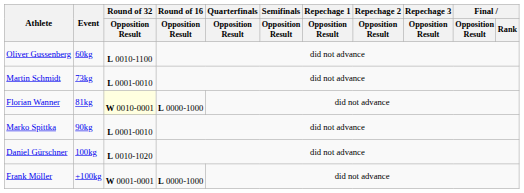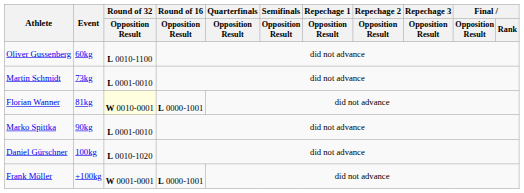 <table class="wikitable" style="font-size:90%">
 <tr>
 <th rowspan="2">Athlete</th>
 <th rowspan="2">Event</th>
 <th>Round of 32</th>
 <th>Round of 16</th>
 <th>Quarterfinals</th>
 <th>Semifinals</th>
 <th>Repechage 1</th>
 <th>Repechage 2</th>
 <th>Repechage 3</th>
 <th colspan=2>Final / </th>
 </tr>
 <tr style="font-size:95%">
 <th>Opposition<br>Result</th>
 <th>Opposition<br>Result</th>
 <th>Opposition<br>Result</th>
 <th>Opposition<br>Result</th>
 <th>Opposition<br>Result</th>
 <th>Opposition<br>Result</th>
 <th>Opposition<br>Result</th>
 <th>Opposition<br>Result</th>
 <th>Rank</th>
 </tr>
 <tr>
 <td align=left><a href='#'>Oliver Gussenberg</a></td>
 <td align=left><a href='#'>60kg</a></td>
 <td align=center><br><strong>L</strong> 0010-1100</td>
 <td align=center colspan=8>did not advance</td>
 </tr>
 <tr>
 <td align=left><a href='#'>Martin Schmidt</a></td>
 <td align=left><a href='#'>73kg</a></td>
 <td align=center><br><strong>L</strong> 0001-0010</td>
 <td align=center colspan=8>did not advance</td>
 </tr>
 <tr>
 <td align=left><a href='#'>Florian Wanner</a></td>
 <td align=left><a href='#'>81kg</a></td>
 <td align=center style="background: lightyellow;"><br><strong>W</strong> 0010-0001</td>
-<td align=center><br><strong>L</strong> 0000-1000</td>
+<td align=center><br><strong>L</strong> 0000-1001</td>
 <td align=center colspan=7>did not advance</td>
 </tr>
 <tr>
 <td align=left><a href='#'>Marko Spittka</a></td>
 <td align=left><a href='#'>90kg</a></td>
 <td align=center><br><strong>L</strong> 0001-0010</td>
 <td align=center colspan=8>did not advance</td>
 </tr>
 <tr>
 <td align=left><a href='#'>Daniel Gürschner</a></td>
 <td align=left><a href='#'>100kg</a></td>
 <td align=center><br><strong>L</strong> 0010-1020</td>
 <td align=center colspan=8>did not advance</td>
 </tr>
 <tr>
 <td align=left><a href='#'>Frank Möller</a></td>
 <td align=left><a href='#'>+100kg</a></td>
 <td align=center><br><strong>W</strong> 0001-0001</td>
-<td align=center><br><strong>L</strong> 0000-1000</td>
+<td align=center><br><strong>L</strong> 0000-1001</td>
 <td align=center colspan=7>did not advance</td>
 </tr>
 </table>
